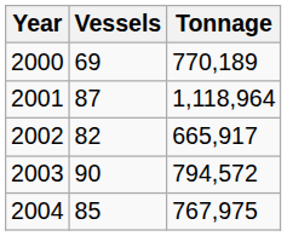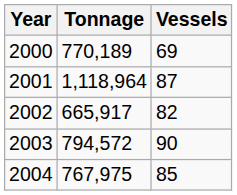 <table class="wikitable">
 <tr>
 <th>Year</th>
+<th>Tonnage</th>
 <th>Vessels</th>
-<th>Tonnage</th>
 </tr>
 <tr>
 <td>2000</td>
+<td>770,189</td>
 <td>69</td>
-<td>770,189</td>
 </tr>
 <tr>
 <td>2001</td>
+<td>1,118,964</td>
 <td>87</td>
-<td>1,118,964</td>
 </tr>
 <tr>
 <td>2002</td>
+<td>665,917</td>
 <td>82</td>
-<td>665,917</td>
 </tr>
 <tr>
 <td>2003</td>
+<td>794,572</td>
 <td>90</td>
-<td>794,572</td>
 </tr>
 <tr>
 <td>2004</td>
+<td>767,975</td>
 <td>85</td>
-<td>767,975</td>
 </tr>
 </table>
